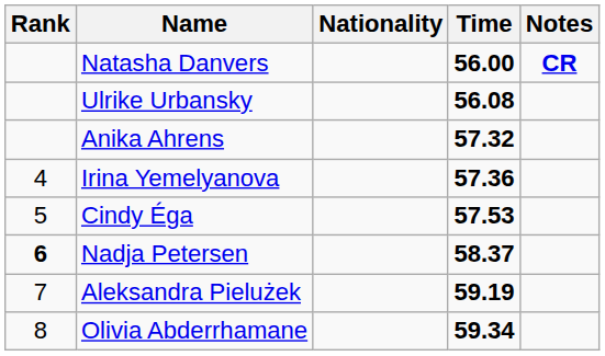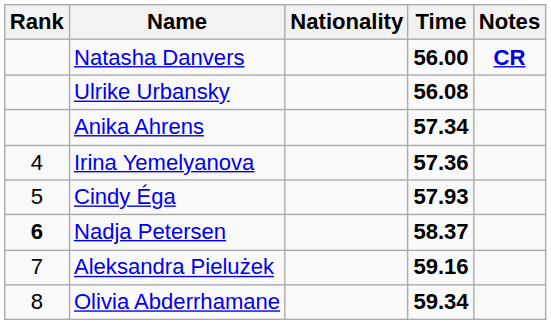 <table class="wikitable sortable" style="text-align:center">
 <tr>
 <th>Rank</th>
 <th>Name</th>
 <th>Nationality</th>
 <th>Time</th>
 <th>Notes</th>
 </tr>
 <tr>
 <td></td>
 <td align=left><a href='#'>Natasha Danvers</a></td>
 <td align=left></td>
 <td><strong>56.00</strong></td>
 <td><strong><a href='#'>CR</a></strong></td>
 </tr>
 <tr>
 <td></td>
 <td align=left><a href='#'>Ulrike Urbansky</a></td>
 <td align=left></td>
 <td><strong>56.08</strong></td>
 <td></td>
 </tr>
 <tr>
 <td></td>
 <td align=left><a href='#'>Anika Ahrens</a></td>
 <td align=left></td>
-<td><strong>57.32</strong></td>
+<td><strong>57.34</strong></td>
 <td></td>
 </tr>
 <tr>
 <td>4</td>
 <td align=left><a href='#'>Irina Yemelyanova</a></td>
 <td align=left></td>
 <td><strong>57.36</strong></td>
 <td></td>
 </tr>
 <tr>
 <td>5</td>
 <td align=left><a href='#'>Cindy Éga</a></td>
 <td align=left></td>
-<td><strong>57.53</strong></td>
+<td><strong>57.93</strong></td>
 <td></td>
 </tr>
 <tr>
 <td><strong>6</strong></td>
 <td align=left><a href='#'>Nadja Petersen</a></td>
 <td align=left></td>
 <td><strong>58.37</strong></td>
 <td></td>
 </tr>
 <tr>
 <td>7</td>
 <td align=left><a href='#'>Aleksandra Pielużek</a></td>
 <td align=left></td>
-<td><strong>59.19</strong></td>
+<td><strong>59.16</strong></td>
 <td></td>
 </tr>
 <tr>
 <td>8</td>
 <td align=left><a href='#'>Olivia Abderrhamane</a></td>
 <td align=left></td>
 <td><strong>59.34</strong></td>
 <td></td>
 </tr>
 </table>
